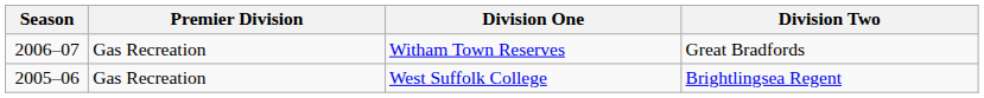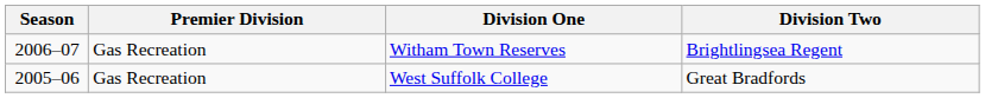 <table class=wikitable style="border:0px; margin-top:-1px; margin-bottom:0;">
 <tr>
 <th width=65px>Season</th>
 <th width=250px>Premier Division</th>
 <th width=250px>Division One</th>
 <th width=250px>Division Two</th>
 </tr>
 <tr>
 <td align=center>2006–07</td>
 <td>Gas Recreation</td>
 <td><a href='#'>Witham Town Reserves</a></td>
-<td>Great Bradfords</td>
+<td><a href='#'>Brightlingsea Regent</a></td>
 </tr>
 <tr>
 <td align=center>2005–06</td>
 <td>Gas Recreation</td>
 <td><a href='#'>West Suffolk College</a></td>
-<td><a href='#'>Brightlingsea Regent</a></td>
+<td>Great Bradfords</td>
 </tr>
 </table>
